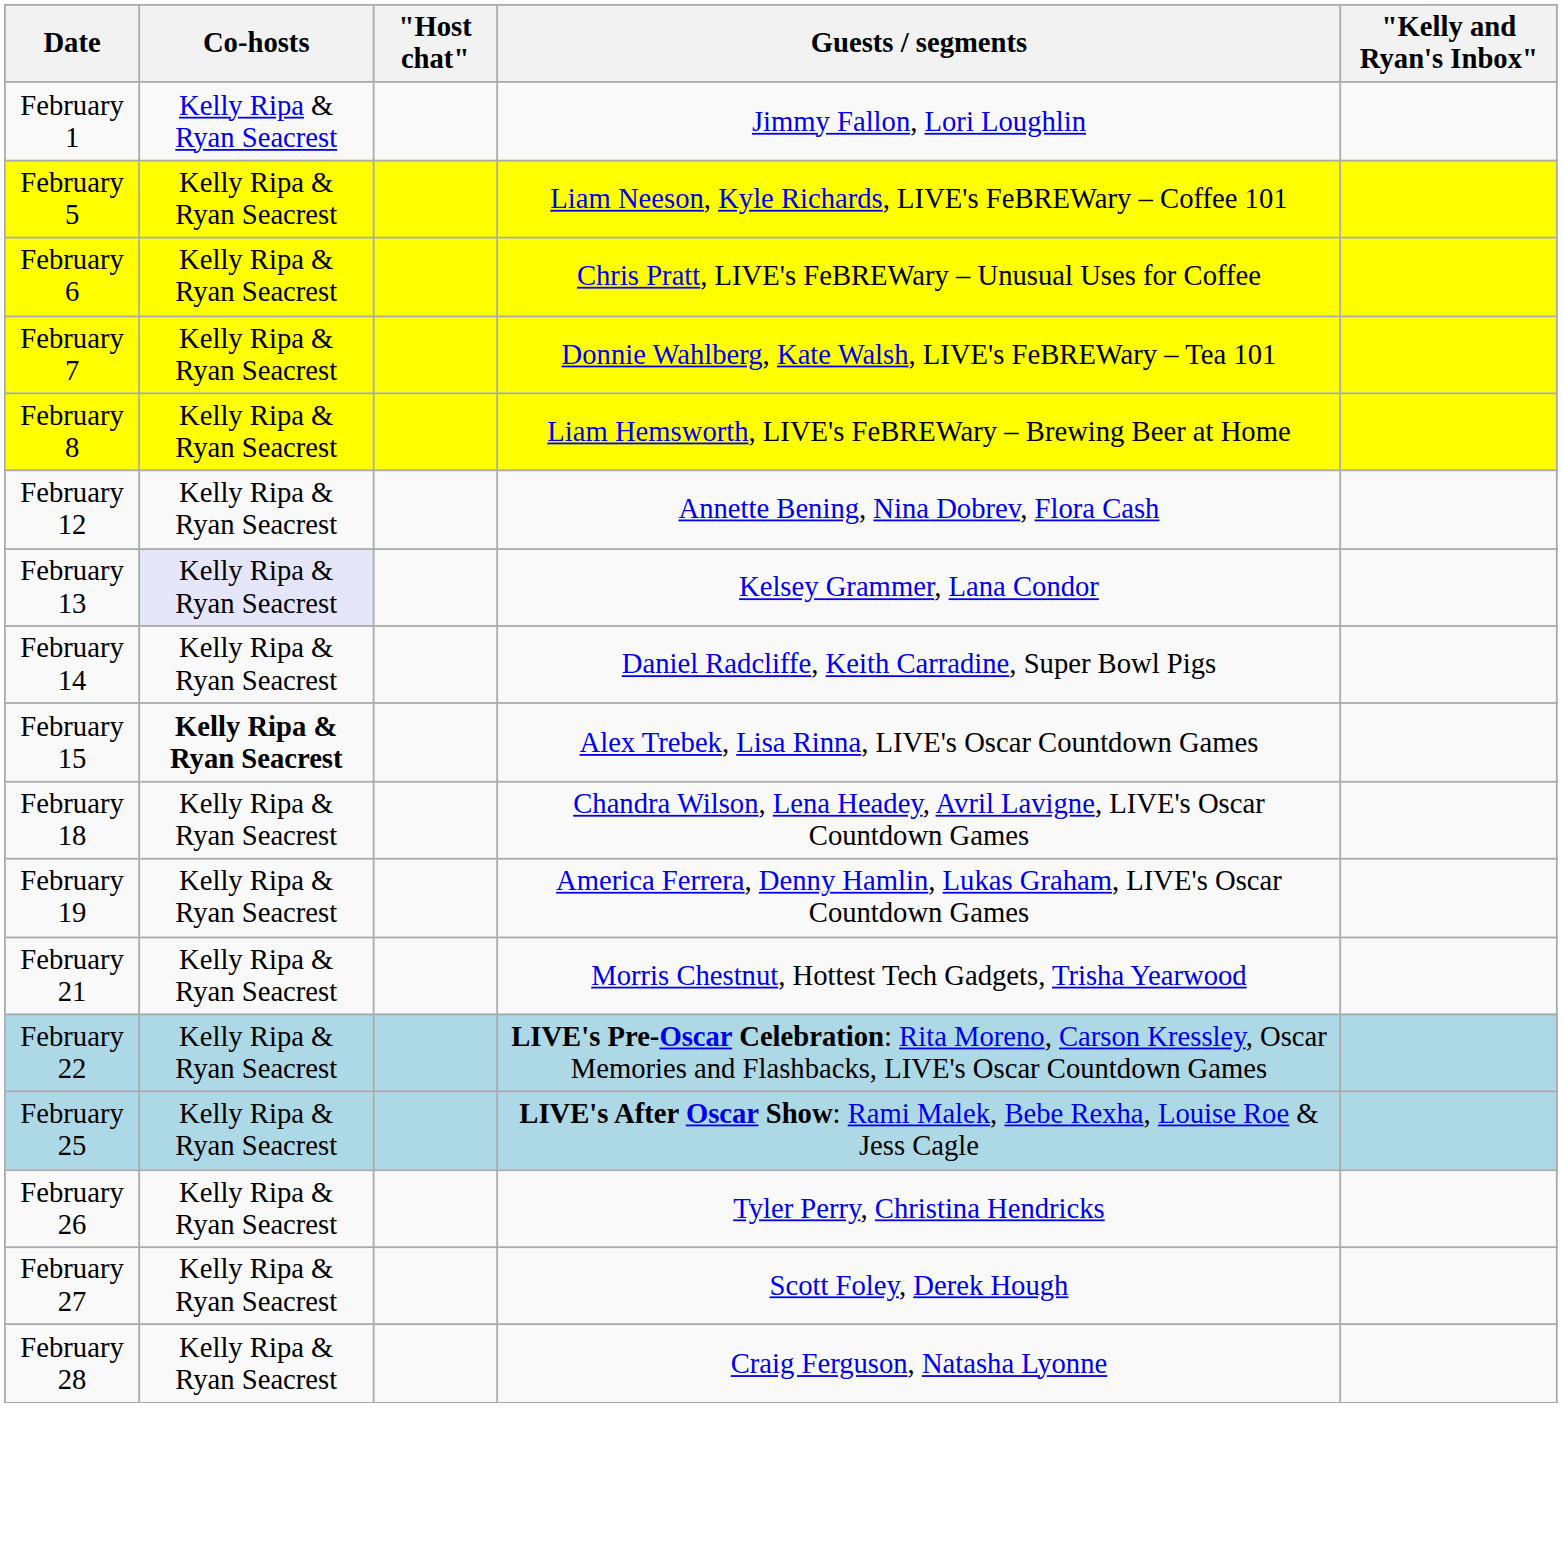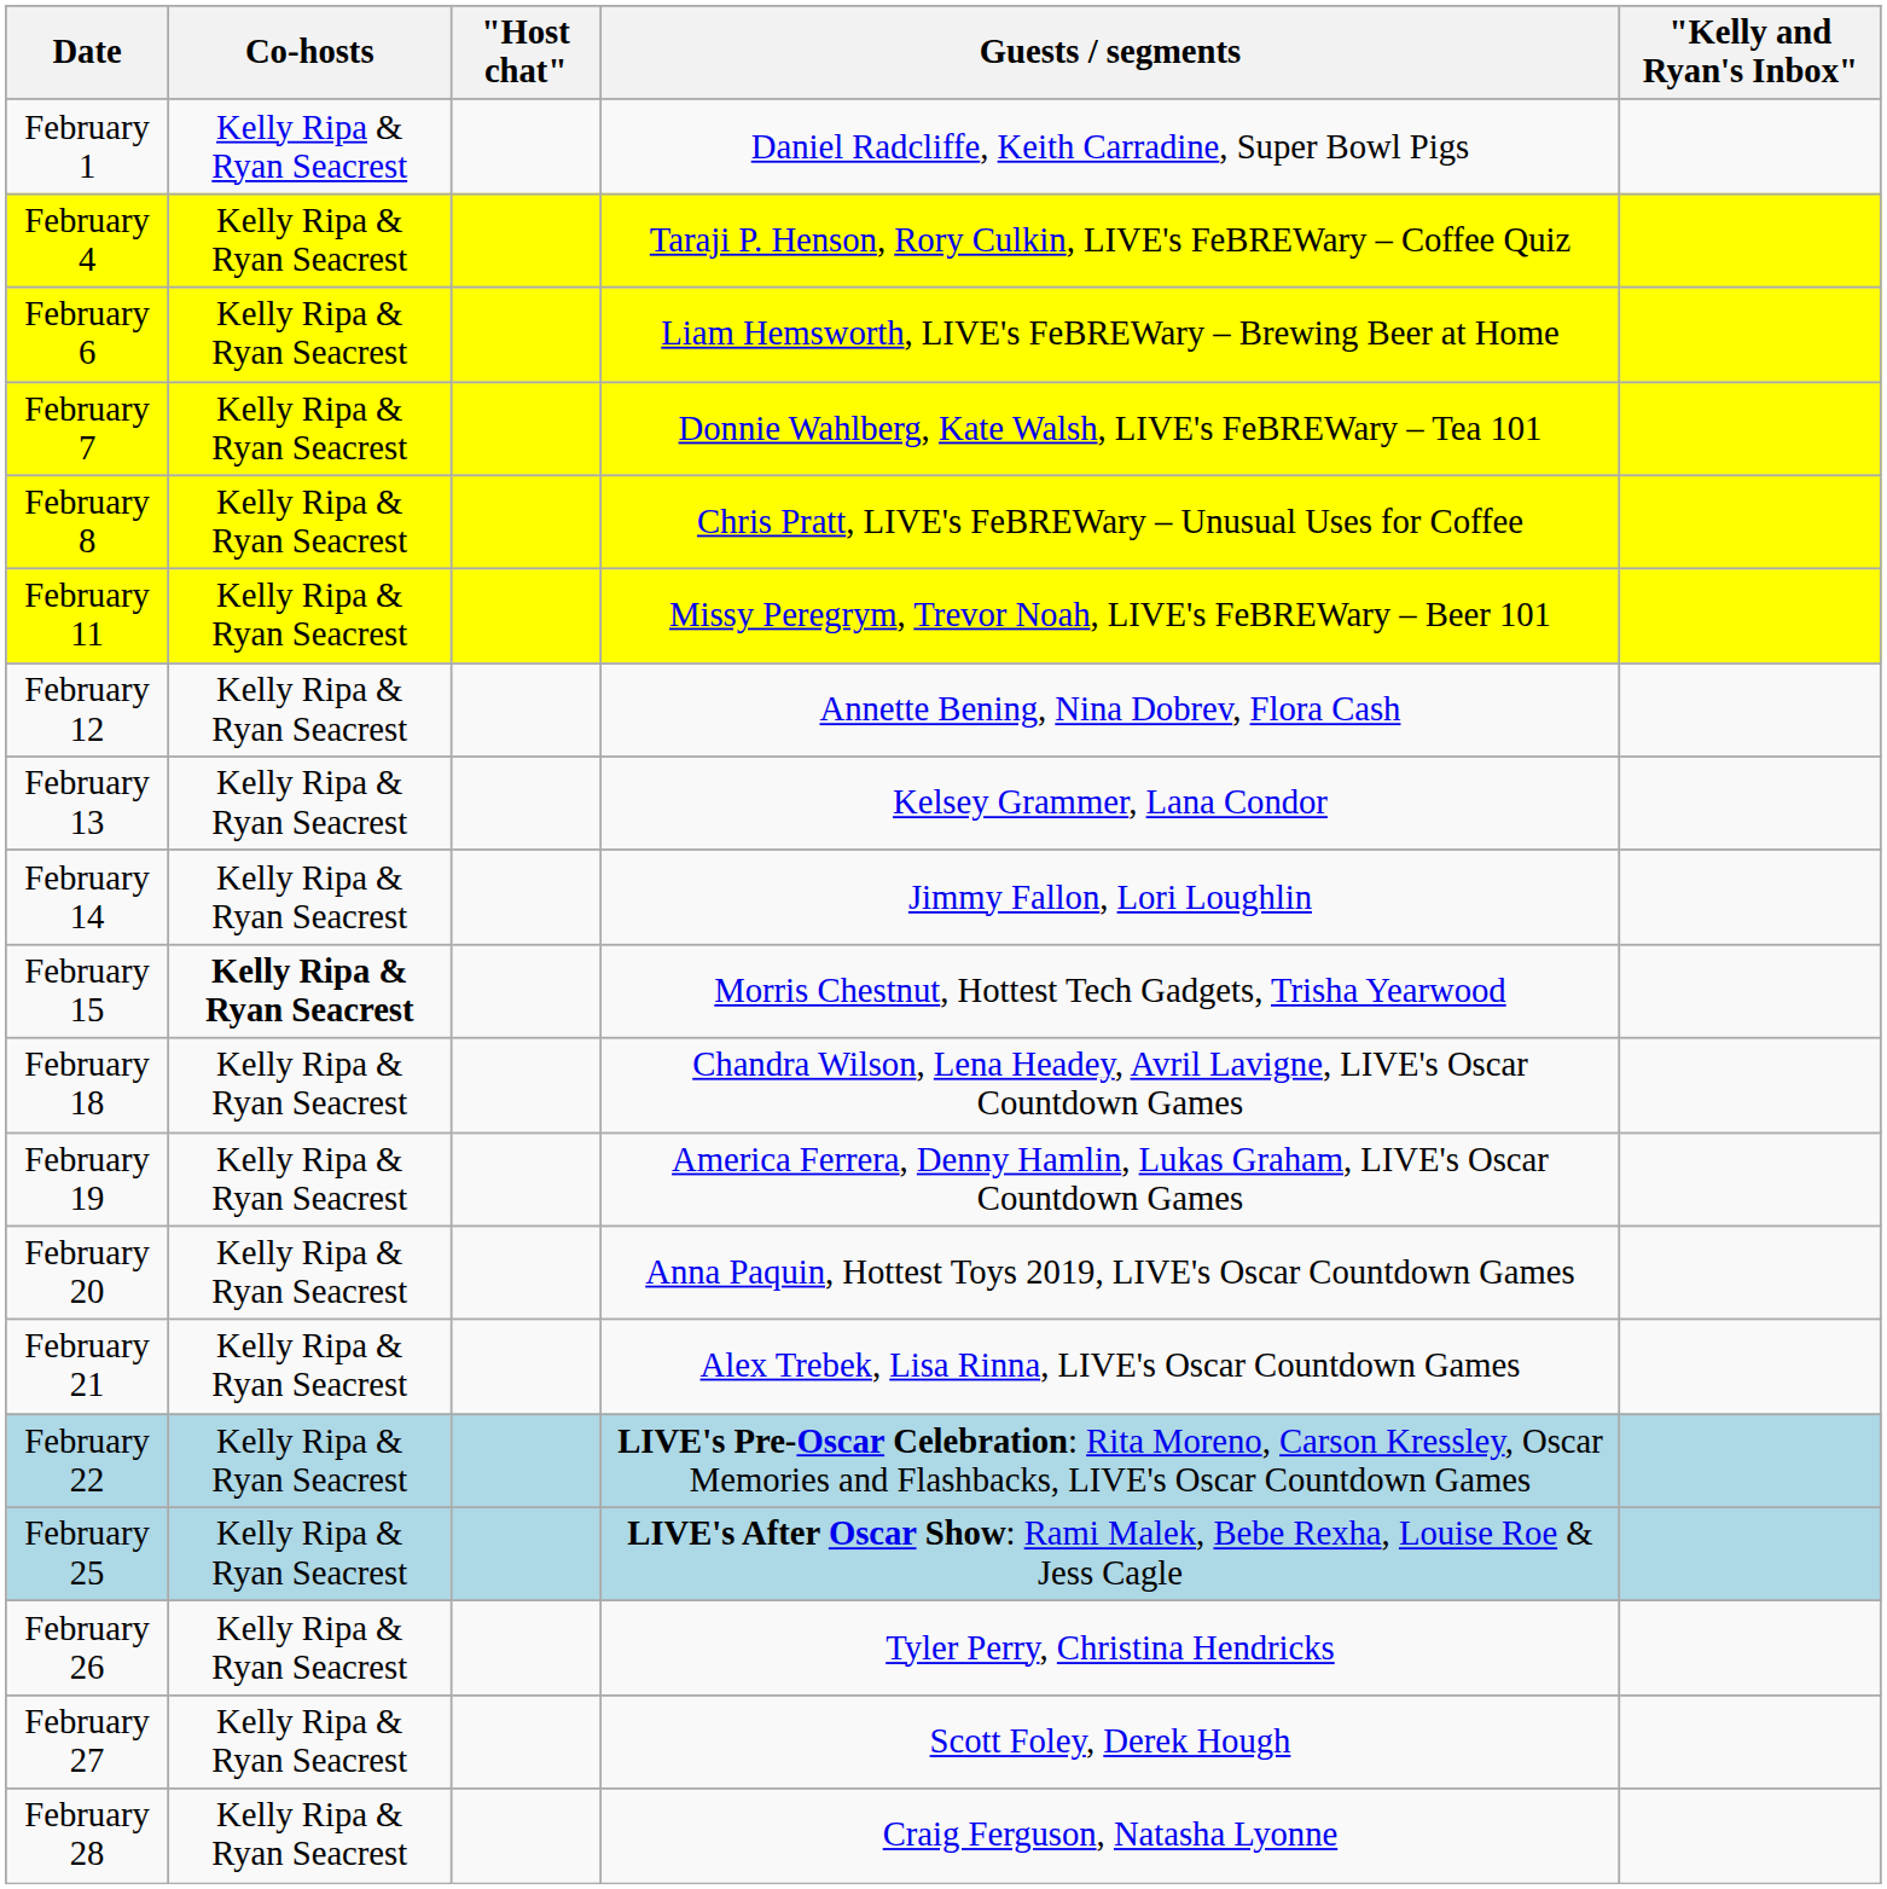 <table class="wikitable sortable" style="text-align:center;">
 <tr>
 <th>Date</th>
 <th>Co-hosts</th>
 <th>"Host chat"</th>
 <th>Guests / segments</th>
 <th>"Kelly and Ryan's Inbox"</th>
 </tr>
 <tr>
 <td>February 1</td>
 <td><a href='#'>Kelly Ripa</a> & <a href='#'>Ryan Seacrest</a></td>
 <td></td>
-<td><a href='#'>Jimmy Fallon</a>, <a href='#'>Lori Loughlin</a></td>
+<td><a href='#'>Daniel Radcliffe</a>, <a href='#'>Keith Carradine</a>, Super Bowl Pigs</td>
 <td></td>
 </tr>
 <tr style="background:yellow;">
-<td>February 5</td>
+<td>February 4</td>
 <td>Kelly Ripa & Ryan Seacrest</td>
 <td></td>
-<td><a href='#'>Liam Neeson</a>, <a href='#'>Kyle Richards</a>, LIVE's FeBREWary – Coffee 101</td>
+<td><a href='#'>Taraji P. Henson</a>, <a href='#'>Rory Culkin</a>, LIVE's FeBREWary – Coffee Quiz</td>
 <td></td>
 </tr>
 <tr style="background:yellow;">
 <td>February 6</td>
 <td>Kelly Ripa & Ryan Seacrest</td>
 <td></td>
-<td><a href='#'>Chris Pratt</a>, LIVE's FeBREWary – Unusual Uses for Coffee</td>
+<td><a href='#'>Liam Hemsworth</a>, LIVE's FeBREWary – Brewing Beer at Home</td>
 <td></td>
 </tr>
 <tr style="background:yellow;">
 <td>February 7</td>
 <td>Kelly Ripa & Ryan Seacrest</td>
 <td></td>
 <td><a href='#'>Donnie Wahlberg</a>, <a href='#'>Kate Walsh</a>, LIVE's FeBREWary – Tea 101</td>
 <td></td>
 </tr>
 <tr style="background:yellow;">
 <td>February 8</td>
 <td>Kelly Ripa & Ryan Seacrest</td>
 <td></td>
-<td><a href='#'>Liam Hemsworth</a>, LIVE's FeBREWary – Brewing Beer at Home</td>
+<td><a href='#'>Chris Pratt</a>, LIVE's FeBREWary – Unusual Uses for Coffee</td>
+<td></td>
+</tr>
+<tr style="background:yellow;">
+<td>February 11</td>
+<td>Kelly Ripa & Ryan Seacrest</td>
+<td></td>
+<td><a href='#'>Missy Peregrym</a>, <a href='#'>Trevor Noah</a>, LIVE's FeBREWary – Beer 101</td>
 <td></td>
 </tr>
 <tr>
 <td>February 12</td>
 <td>Kelly Ripa & Ryan Seacrest</td>
 <td></td>
 <td><a href='#'>Annette Bening</a>, <a href='#'>Nina Dobrev</a>, <a href='#'>Flora Cash</a></td>
 <td></td>
 </tr>
 <tr>
 <td>February 13</td>
-<td style="background: lavender;">Kelly Ripa & Ryan Seacrest</td>
+<td>Kelly Ripa & Ryan Seacrest</td>
 <td></td>
 <td><a href='#'>Kelsey Grammer</a>, <a href='#'>Lana Condor</a></td>
 <td></td>
 </tr>
 <tr>
 <td>February 14</td>
 <td>Kelly Ripa & Ryan Seacrest</td>
 <td></td>
-<td><a href='#'>Daniel Radcliffe</a>, <a href='#'>Keith Carradine</a>, Super Bowl Pigs</td>
+<td><a href='#'>Jimmy Fallon</a>, <a href='#'>Lori Loughlin</a></td>
 <td></td>
 </tr>
 <tr>
 <td>February 15</td>
 <td><strong>Kelly Ripa & Ryan Seacrest</strong></td>
 <td></td>
-<td><a href='#'>Alex Trebek</a>, <a href='#'>Lisa Rinna</a>, LIVE's Oscar Countdown Games</td>
+<td><a href='#'>Morris Chestnut</a>, Hottest Tech Gadgets, <a href='#'>Trisha Yearwood</a></td>
 <td></td>
 </tr>
 <tr>
 <td>February 18</td>
 <td>Kelly Ripa & Ryan Seacrest</td>
 <td></td>
 <td><a href='#'>Chandra Wilson</a>, <a href='#'>Lena Headey</a>, <a href='#'>Avril Lavigne</a>, LIVE's Oscar Countdown Games</td>
 <td></td>
 </tr>
 <tr>
 <td>February 19</td>
 <td>Kelly Ripa & Ryan Seacrest</td>
 <td></td>
 <td><a href='#'>America Ferrera</a>, <a href='#'>Denny Hamlin</a>, <a href='#'>Lukas Graham</a>, LIVE's Oscar Countdown Games</td>
 <td></td>
 </tr>
 <tr>
+<td>February 20</td>
+<td>Kelly Ripa & Ryan Seacrest</td>
+<td></td>
+<td><a href='#'>Anna Paquin</a>, Hottest Toys 2019, LIVE's Oscar Countdown Games</td>
+<td></td>
+</tr>
+<tr>
 <td>February 21</td>
 <td>Kelly Ripa & Ryan Seacrest</td>
 <td></td>
-<td><a href='#'>Morris Chestnut</a>, Hottest Tech Gadgets, <a href='#'>Trisha Yearwood</a></td>
+<td><a href='#'>Alex Trebek</a>, <a href='#'>Lisa Rinna</a>, LIVE's Oscar Countdown Games</td>
 <td></td>
 </tr>
 <tr style="background:lightblue;">
 <td>February 22</td>
 <td>Kelly Ripa & Ryan Seacrest</td>
 <td></td>
 <td><strong>LIVE's Pre-<a href='#'>Oscar</a> Celebration</strong>: <a href='#'>Rita Moreno</a>, <a href='#'>Carson Kressley</a>, Oscar Memories and Flashbacks, LIVE's Oscar Countdown Games</td>
 <td></td>
 </tr>
 <tr style="background:lightblue;">
 <td>February 25</td>
 <td>Kelly Ripa & Ryan Seacrest</td>
 <td></td>
 <td><strong>LIVE's After <a href='#'>Oscar</a> Show</strong>: <a href='#'>Rami Malek</a>, <a href='#'>Bebe Rexha</a>, <a href='#'>Louise Roe</a> & Jess Cagle</td>
 <td></td>
 </tr>
 <tr>
 <td>February 26</td>
 <td>Kelly Ripa & Ryan Seacrest</td>
 <td></td>
 <td><a href='#'>Tyler Perry</a>, <a href='#'>Christina Hendricks</a></td>
 <td></td>
 </tr>
 <tr>
 <td>February 27</td>
 <td>Kelly Ripa & Ryan Seacrest</td>
 <td></td>
 <td><a href='#'>Scott Foley</a>, <a href='#'>Derek Hough</a></td>
 <td></td>
 </tr>
 <tr>
 <td>February 28</td>
 <td>Kelly Ripa & Ryan Seacrest</td>
 <td></td>
 <td><a href='#'>Craig Ferguson</a>, <a href='#'>Natasha Lyonne</a></td>
 <td></td>
 </tr>
 </table>
